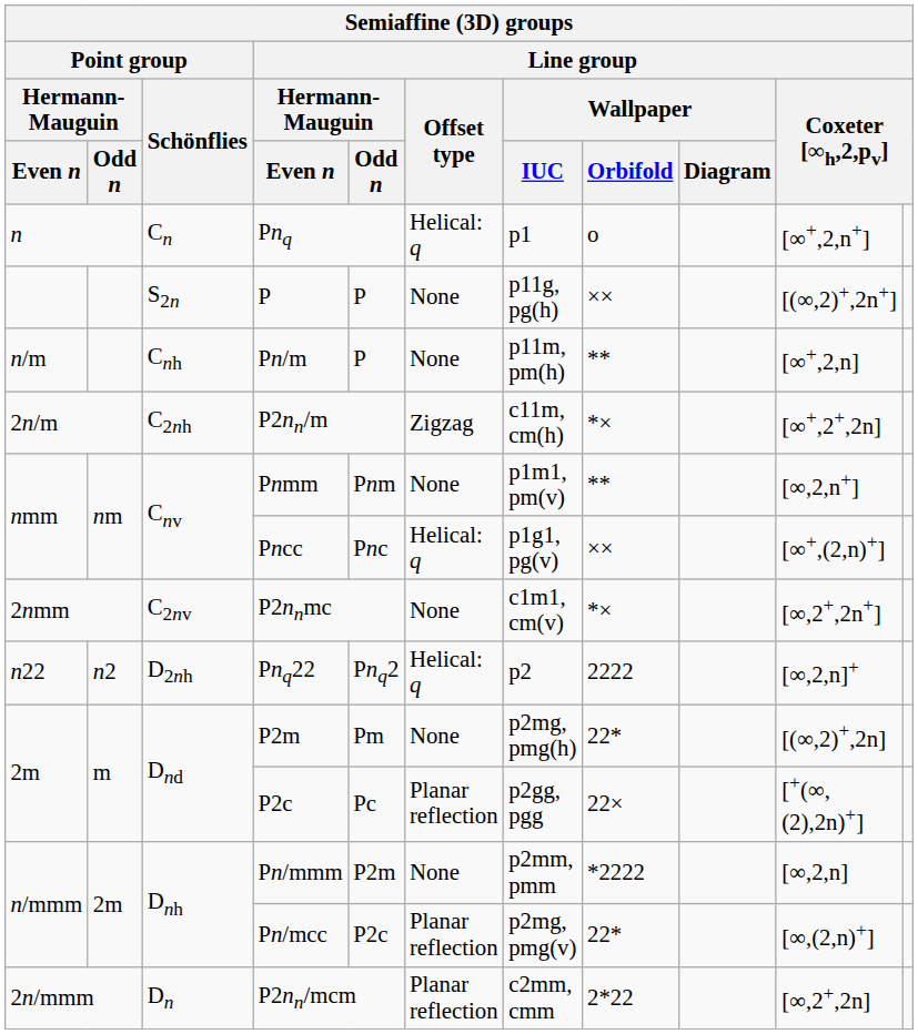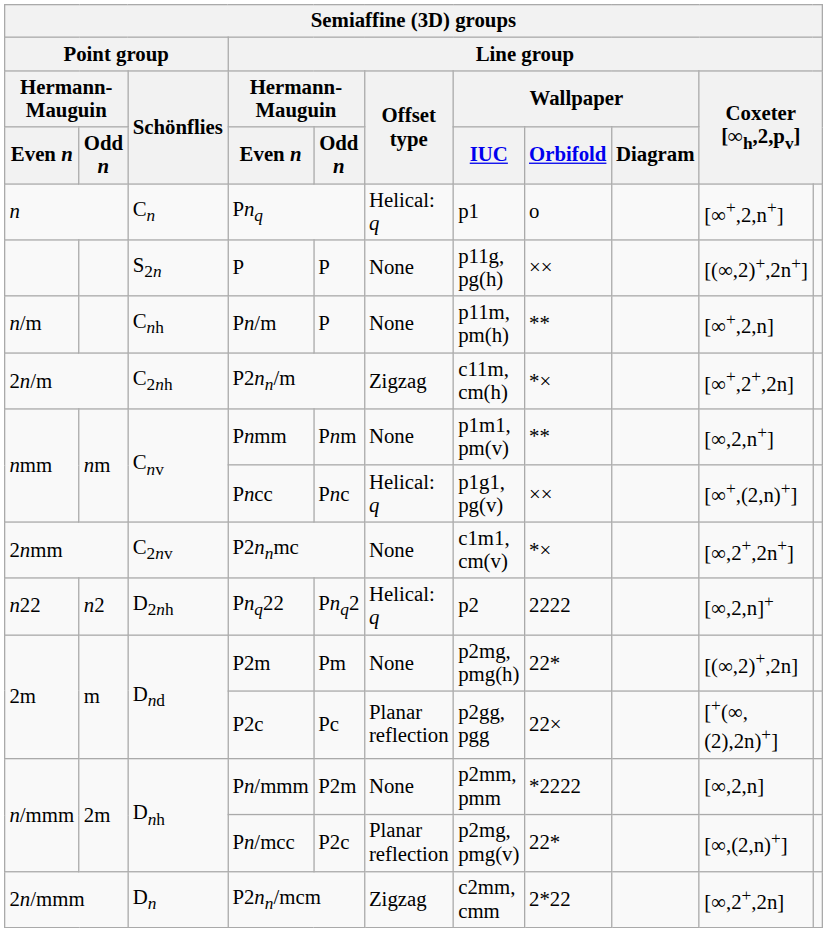 <table class="wikitable collapsible collapsed">
 <tr>
 <th colspan=12>Semiaffine (3D) groups</th>
 </tr>
 <tr>
 <th colspan=3>Point group</th>
 <th colspan=8>Line group</th>
 </tr>
 <tr>
 <th colspan=2>Hermann-Mauguin</th>
 <th rowspan=2>Schönflies</th>
 <th colspan=2>Hermann-Mauguin</th>
 <th rowspan=2>Offset type</th>
 <th colspan=3>Wallpaper</th>
 <th rowspan=2 colspan=2>Coxeter<br>[∞<sub>h</sub>,2,p<sub>v</sub>]</th>
 </tr>
 <tr>
 <th>Even <em>n</em></th>
 <th>Odd <em>n</em></th>
 <th>Even <em>n</em></th>
 <th>Odd <em>n</em></th>
 <th><a href='#'>IUC</a></th>
 <th><a href='#'>Orbifold</a></th>
 <th>Diagram</th>
 </tr>
 <tr>
 <td colspan=2><em>n</em></td>
 <td>C<sub><em>n</em></sub></td>
 <td colspan=2>P<em>n</em><sub><em>q</em></sub></td>
 <td>Helical: <em>q</em></td>
 <td>p1</td>
 <td>o</td>
 <td></td>
 <td>[∞<sup>+</sup>,2,n<sup>+</sup>]</td>
 <td></td>
 </tr>
 <tr>
 <td></td>
 <td></td>
 <td>S<sub>2<em>n</em></sub></td>
 <td>P</td>
 <td>P</td>
 <td>None</td>
 <td>p11g, pg(h)</td>
 <td>××</td>
 <td></td>
 <td>[(∞,2)<sup>+</sup>,2n<sup>+</sup>]</td>
 <td></td>
 </tr>
 <tr>
 <td><em>n</em>/m</td>
 <td></td>
 <td>C<sub><em>n</em>h</sub></td>
 <td>P<em>n</em>/m</td>
 <td>P</td>
 <td>None</td>
 <td>p11m, pm(h)</td>
 <td>**</td>
 <td></td>
 <td>[∞<sup>+</sup>,2,n]</td>
 <td></td>
 </tr>
 <tr>
 <td colspan=2>2<em>n</em>/m</td>
 <td>C<sub>2<em>n</em>h</sub></td>
 <td colspan=2>P2<em>n</em><sub><em>n</em></sub>/m</td>
 <td>Zigzag</td>
 <td>c11m, cm(h)</td>
 <td>*×</td>
 <td></td>
 <td>[∞<sup>+</sup>,2<sup>+</sup>,2n]</td>
 <td></td>
 </tr>
 <tr>
 <td rowspan=2><em>n</em>mm</td>
 <td rowspan=2><em>n</em>m</td>
 <td rowspan=2>C<sub><em>n</em>v</sub></td>
 <td>P<em>n</em>mm</td>
 <td>P<em>n</em>m</td>
 <td>None</td>
 <td>p1m1, pm(v)</td>
 <td>**</td>
 <td></td>
 <td>[∞,2,n<sup>+</sup>]</td>
 <td></td>
 </tr>
 <tr>
 <td>P<em>n</em>cc</td>
 <td>P<em>n</em>c</td>
 <td>Helical: <em>q</em></td>
 <td>p1g1, pg(v)</td>
 <td>××</td>
 <td></td>
 <td>[∞<sup>+</sup>,(2,n)<sup>+</sup>]</td>
 <td></td>
 </tr>
 <tr>
 <td colspan=2>2<em>n</em>mm</td>
 <td>C<sub>2<em>n</em>v</sub></td>
 <td colspan=2>P2<em>n</em><sub><em>n</em></sub>mc</td>
 <td>None</td>
 <td>c1m1, cm(v)</td>
 <td>*×</td>
 <td></td>
 <td>[∞,2<sup>+</sup>,2n<sup>+</sup>]</td>
 <td></td>
 </tr>
 <tr>
 <td><em>n</em>22</td>
 <td><em>n</em>2</td>
 <td>D<sub>2<em>n</em>h</sub></td>
 <td>P<em>n</em><sub><em>q</em></sub>22</td>
 <td>P<em>n</em><sub><em>q</em></sub>2</td>
 <td>Helical: <em>q</em></td>
 <td>p2</td>
 <td>2222</td>
 <td></td>
 <td>[∞,2,n]<sup>+</sup></td>
 <td></td>
 </tr>
 <tr>
 <td rowspan=2>2m</td>
 <td rowspan=2>m</td>
 <td rowspan=2>D<sub><em>n</em>d</sub></td>
 <td>P2m</td>
 <td>Pm</td>
 <td>None</td>
 <td>p2mg, pmg(h)</td>
 <td>22*</td>
 <td></td>
 <td>[(∞,2)<sup>+</sup>,2n]</td>
 <td></td>
 </tr>
 <tr>
 <td>P2c</td>
 <td>Pc</td>
 <td>Planar reflection</td>
 <td>p2gg, pgg</td>
 <td>22×</td>
 <td></td>
 <td>[<sup>+</sup>(∞,(2),2n)<sup>+</sup>]</td>
 <td></td>
 </tr>
 <tr>
 <td rowspan=2><em>n</em>/mmm</td>
 <td rowspan=2>2m</td>
 <td rowspan=2>D<sub><em>n</em>h</sub></td>
 <td>P<em>n</em>/mmm</td>
 <td>P2m</td>
 <td>None</td>
 <td>p2mm, pmm</td>
 <td>*2222</td>
 <td></td>
 <td>[∞,2,n]</td>
 <td></td>
 </tr>
 <tr>
 <td>P<em>n</em>/mcc</td>
 <td>P2c</td>
 <td>Planar reflection</td>
 <td>p2mg, pmg(v)</td>
 <td>22*</td>
 <td></td>
 <td>[∞,(2,n)<sup>+</sup>]</td>
 <td></td>
 </tr>
 <tr>
 <td colspan=2>2<em>n</em>/mmm</td>
 <td>D<sub><em>n</em></sub></td>
 <td colspan=2>P2<em>n</em><sub><em>n</em></sub>/mcm</td>
-<td>Planar reflection</td>
+<td>Zigzag</td>
 <td>c2mm, cmm</td>
 <td>2*22</td>
 <td></td>
 <td>[∞,2<sup>+</sup>,2n]</td>
 <td></td>
 </tr>
 </table>
